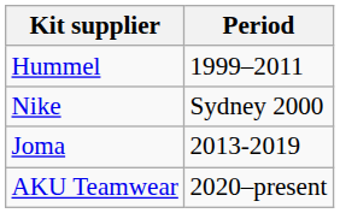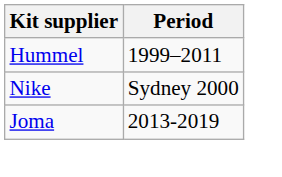 <table class="wikitable">
 <tr>
 <th>Kit supplier</th>
 <th>Period</th>
 </tr>
 <tr>
 <td> <a href='#'>Hummel</a></td>
 <td>1999–2011</td>
 </tr>
 <tr>
 <td> <a href='#'>Nike</a></td>
 <td>Sydney 2000</td>
 </tr>
 <tr>
 <td> <a href='#'>Joma</a></td>
 <td>2013-2019</td>
 </tr>
-<tr>
-<td> <a href='#'>AKU Teamwear</a></td>
-<td>2020–present</td>
-</tr>
 </table>
